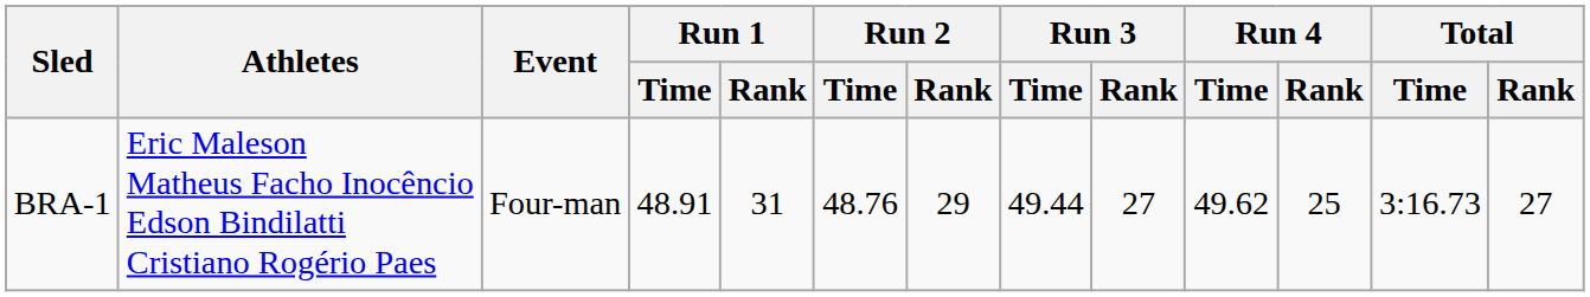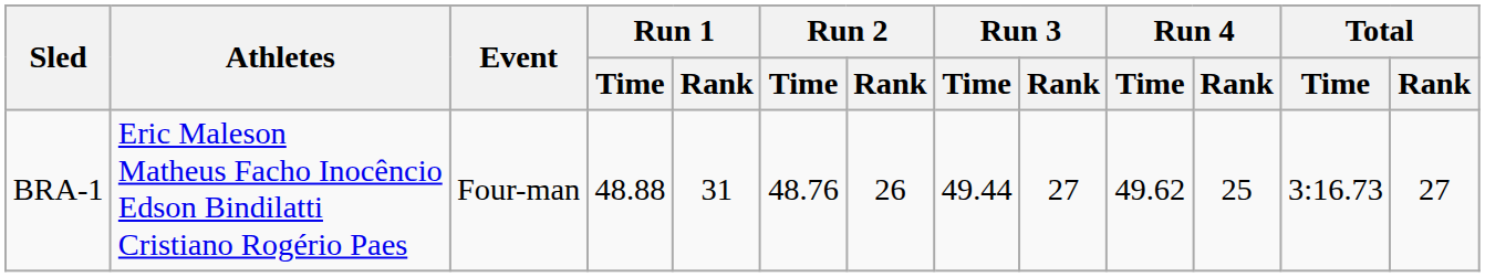 <table class="wikitable"  border="1" style="font-size:90%">
 <tr>
 <th rowspan="2">Sled</th>
 <th rowspan="2">Athletes</th>
 <th rowspan="2">Event</th>
 <th colspan="2">Run 1</th>
 <th colspan="2">Run 2</th>
 <th colspan="2">Run 3</th>
 <th colspan="2">Run 4</th>
 <th colspan="2">Total</th>
 </tr>
 <tr>
 <th>Time</th>
 <th>Rank</th>
 <th>Time</th>
 <th>Rank</th>
 <th>Time</th>
 <th>Rank</th>
 <th>Time</th>
 <th>Rank</th>
 <th>Time</th>
 <th>Rank</th>
 </tr>
 <tr>
 <td align="center">BRA-1</td>
 <td><a href='#'>Eric Maleson</a><br><a href='#'>Matheus Facho Inocêncio</a><br><a href='#'>Edson Bindilatti</a><br><a href='#'>Cristiano Rogério Paes</a></td>
 <td>Four-man</td>
-<td align="center">48.91</td>
+<td align="center">48.88</td>
 <td align="center">31</td>
 <td align="center">48.76</td>
-<td align="center">29</td>
+<td align="center">26</td>
 <td align="center">49.44</td>
 <td align="center">27</td>
 <td align="center">49.62</td>
 <td align="center">25</td>
 <td align="center">3:16.73</td>
 <td align="center">27</td>
 </tr>
 </table>
